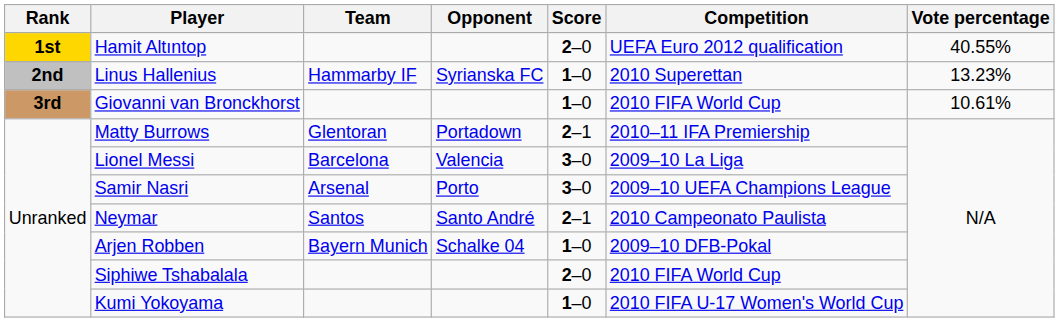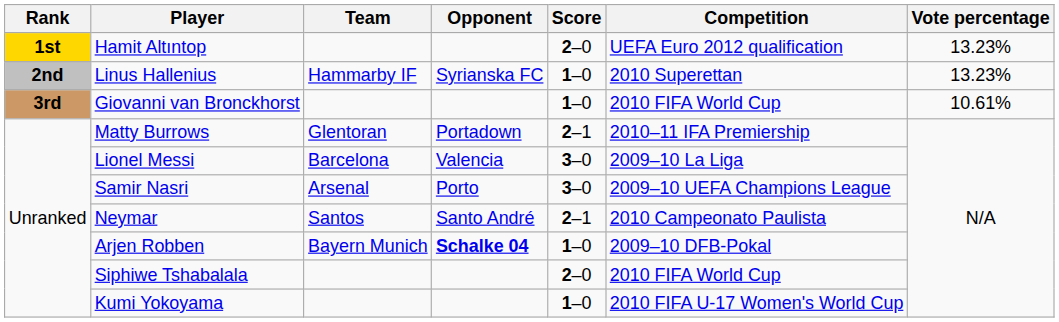 <table class="wikitable">
 <tr>
 <th>Rank</th>
 <th>Player</th>
 <th>Team</th>
 <th>Opponent</th>
 <th>Score</th>
 <th>Competition</th>
 <th>Vote percentage </th>
 </tr>
 <tr>
 <td scope=col style="background-color: gold" align="center"><strong>1st</strong></td>
 <td> <a href='#'>Hamit Altıntop</a></td>
 <td></td>
 <td></td>
 <td align="center"><strong>2</strong>–0</td>
 <td><a href='#'>UEFA Euro 2012 qualification</a></td>
-<td align="center">40.55%</td>
+<td align="center">13.23%</td>
 </tr>
 <tr>
 <td scope=col style="background-color: silver" align="center"><strong>2nd</strong></td>
 <td> <a href='#'>Linus Hallenius</a></td>
 <td> <a href='#'>Hammarby IF</a></td>
 <td> <a href='#'>Syrianska FC</a></td>
 <td align="center"><strong>1</strong>–0</td>
 <td><a href='#'>2010 Superettan</a></td>
 <td align="center">13.23%</td>
 </tr>
 <tr>
 <td scope=col style="background-color: #cc9966" align="center"><strong>3rd</strong></td>
 <td> <a href='#'>Giovanni van Bronckhorst</a></td>
 <td></td>
 <td></td>
 <td align="center"><strong>1</strong>–0</td>
 <td><a href='#'>2010 FIFA World Cup</a></td>
 <td align="center">10.61%</td>
 </tr>
 <tr>
 <td rowspan="7" align="center">Unranked</td>
 <td> <a href='#'>Matty Burrows</a></td>
 <td> <a href='#'>Glentoran</a></td>
 <td> <a href='#'>Portadown</a></td>
 <td align="center"><strong>2</strong>–1</td>
 <td><a href='#'>2010–11 IFA Premiership</a></td>
 <td rowspan="7" align="center">N/A</td>
 </tr>
 <tr>
 <td> <a href='#'>Lionel Messi</a></td>
 <td> <a href='#'>Barcelona</a></td>
 <td> <a href='#'>Valencia</a></td>
 <td align="center"><strong>3</strong>–0</td>
 <td><a href='#'>2009–10 La Liga</a></td>
 </tr>
 <tr>
 <td> <a href='#'>Samir Nasri</a></td>
 <td> <a href='#'>Arsenal</a></td>
 <td> <a href='#'>Porto</a></td>
 <td align="center"><strong>3</strong>–0</td>
 <td><a href='#'>2009–10 UEFA Champions League</a></td>
 </tr>
 <tr>
 <td> <a href='#'>Neymar</a></td>
 <td> <a href='#'>Santos</a></td>
 <td> <a href='#'>Santo André</a></td>
 <td align="center"><strong>2</strong>–1</td>
 <td><a href='#'>2010 Campeonato Paulista</a></td>
 </tr>
 <tr>
 <td> <a href='#'>Arjen Robben</a></td>
 <td> <a href='#'>Bayern Munich</a></td>
-<td> <a href='#'>Schalke 04</a></td>
+<td><strong> <a href='#'>Schalke 04</a></strong></td>
 <td align="center"><strong>1</strong>–0</td>
 <td><a href='#'>2009–10 DFB-Pokal</a></td>
 </tr>
 <tr>
 <td> <a href='#'>Siphiwe Tshabalala</a></td>
 <td></td>
 <td></td>
 <td align="center"><strong>2</strong>–0</td>
 <td><a href='#'>2010 FIFA World Cup</a></td>
 </tr>
 <tr>
 <td> <a href='#'>Kumi Yokoyama</a></td>
 <td></td>
 <td></td>
 <td align="center"><strong>1</strong>–0</td>
 <td><a href='#'>2010 FIFA U-17 Women's World Cup</a></td>
 </tr>
 </table>
